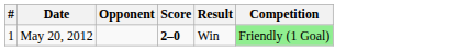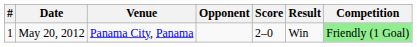 <table class="wikitable">
 <tr>
 <th>#</th>
 <th>Date</th>
+<th>Venue</th>
 <th>Opponent</th>
 <th>Score</th>
 <th>Result</th>
 <th>Competition</th>
 </tr>
 <tr>
 <td>1</td>
 <td>May 20, 2012</td>
+<td><a href='#'>Panama City</a>, <a href='#'>Panama</a></td>
 <td></td>
-<td><strong>2–0</strong></td>
+<td>2–0</td>
 <td>Win</td>
 <td style="background: lightgreen;">Friendly (1 Goal)</td>
 </tr>
 </table>
